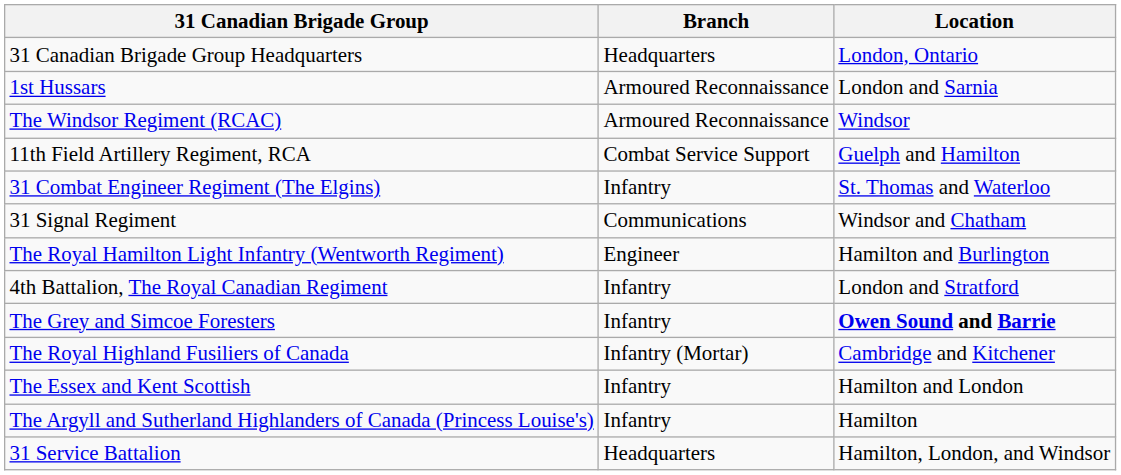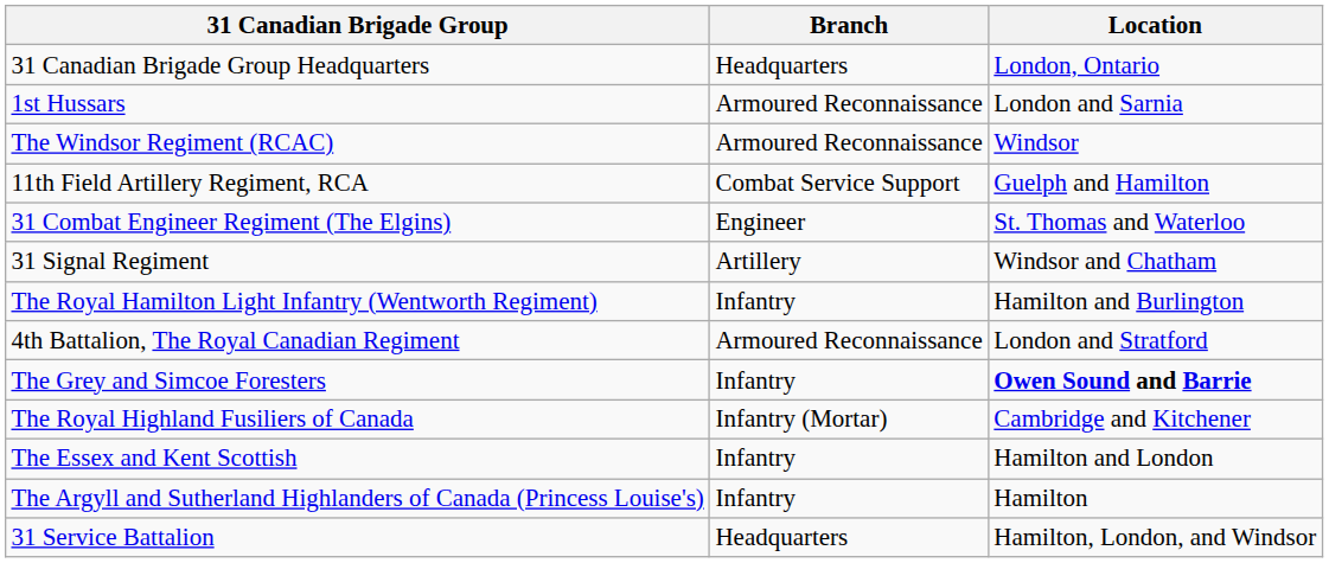 <table class="wikitable">
 <tr>
 <th>31 Canadian Brigade Group</th>
 <th>Branch</th>
 <th>Location</th>
 </tr>
 <tr>
 <td>31 Canadian Brigade Group Headquarters</td>
 <td>Headquarters</td>
 <td><a href='#'>London, Ontario</a></td>
 </tr>
 <tr>
 <td><a href='#'>1st Hussars</a></td>
 <td>Armoured Reconnaissance</td>
 <td>London and <a href='#'>Sarnia</a></td>
 </tr>
 <tr>
 <td><a href='#'>The Windsor Regiment (RCAC)</a></td>
 <td>Armoured Reconnaissance</td>
 <td><a href='#'>Windsor</a></td>
 </tr>
 <tr>
 <td>11th Field Artillery Regiment, RCA</td>
 <td>Combat Service Support</td>
 <td><a href='#'>Guelph</a> and <a href='#'>Hamilton</a></td>
 </tr>
 <tr>
 <td><a href='#'>31 Combat Engineer Regiment (The Elgins)</a></td>
-<td>Infantry</td>
+<td>Engineer</td>
 <td><a href='#'>St. Thomas</a> and <a href='#'>Waterloo</a></td>
 </tr>
 <tr>
 <td>31 Signal Regiment</td>
-<td>Communications</td>
+<td>Artillery</td>
 <td>Windsor and <a href='#'>Chatham</a></td>
 </tr>
 <tr>
 <td><a href='#'>The Royal Hamilton Light Infantry (Wentworth Regiment)</a></td>
-<td>Engineer</td>
+<td>Infantry</td>
 <td>Hamilton and <a href='#'>Burlington</a></td>
 </tr>
 <tr>
 <td>4th Battalion, <a href='#'>The Royal Canadian Regiment</a></td>
-<td>Infantry</td>
+<td>Armoured Reconnaissance</td>
 <td>London and <a href='#'>Stratford</a></td>
 </tr>
 <tr>
 <td><a href='#'>The Grey and Simcoe Foresters</a></td>
 <td>Infantry</td>
 <td><strong><a href='#'>Owen Sound</a> and <a href='#'>Barrie</a></strong></td>
 </tr>
 <tr>
 <td><a href='#'>The Royal Highland Fusiliers of Canada</a></td>
 <td>Infantry (Mortar)</td>
 <td><a href='#'>Cambridge</a> and <a href='#'>Kitchener</a></td>
 </tr>
 <tr>
 <td><a href='#'>The Essex and Kent Scottish</a></td>
 <td>Infantry</td>
 <td>Hamilton and London</td>
 </tr>
 <tr>
 <td><a href='#'>The Argyll and Sutherland Highlanders of Canada (Princess Louise's)</a></td>
 <td>Infantry</td>
 <td>Hamilton</td>
 </tr>
 <tr>
 <td><a href='#'>31 Service Battalion</a></td>
 <td>Headquarters</td>
 <td>Hamilton, London, and Windsor</td>
 </tr>
 </table>
